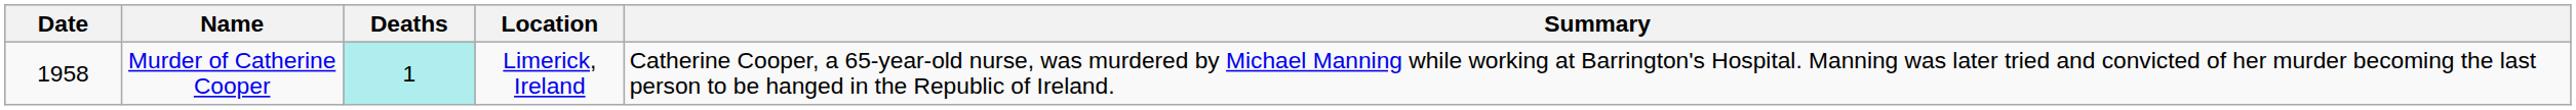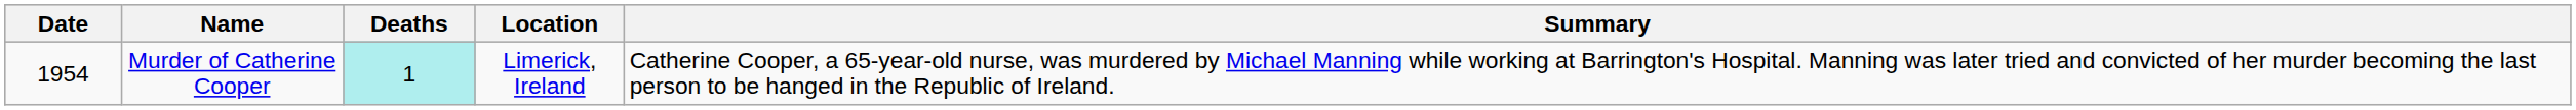 <table class="sortable wikitable" width="100%" style="text-align:center; font-size:90%;">
 <tr>
 <th width="65px">Date</th>
 <th width="130px">Name</th>
 <th width="75px">Deaths</th>
 <th width="85px">Location</th>
 <th>Summary</th>
 </tr>
 <tr>
-<td>1958</td>
+<td>1954</td>
 <td><a href='#'>Murder of Catherine Cooper</a></td>
 <td style="background: paleturquoise;">1</td>
 <td><a href='#'>Limerick</a>, <a href='#'>Ireland</a></td>
 <td align=left>Catherine Cooper, a 65-year-old nurse, was murdered by <a href='#'>Michael Manning</a> while working at Barrington's Hospital. Manning was later tried and convicted of her murder becoming the last person to be hanged in the Republic of Ireland.</td>
 </tr>
 </table>
